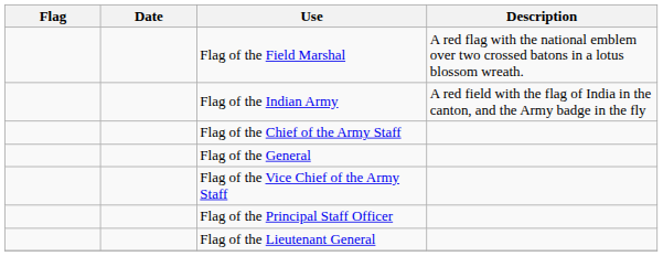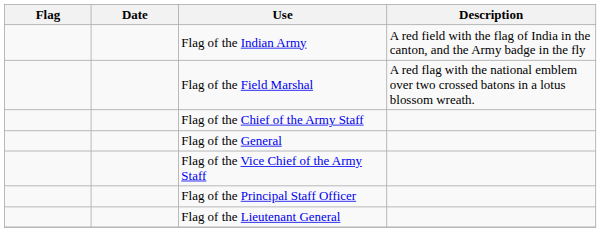 <table class="wikitable">
 <tr>
 <th style="width:100px;">Flag</th>
 <th style="width:100px;">Date</th>
 <th style="width:250px;">Use</th>
 <th style="width:250px;">Description</th>
 </tr>
 <tr>
 <td></td>
 <td></td>
-<td>Flag of the <a href='#'>Field Marshal</a></td>
-<td>A red flag with the national emblem over two crossed batons in a lotus blossom wreath.</td>
+<td>Flag of the <a href='#'>Indian Army</a></td>
+<td>A red field with the flag of India in the canton, and the Army badge in the fly</td>
 </tr>
 <tr>
 <td></td>
 <td></td>
-<td>Flag of the <a href='#'>Indian Army</a></td>
-<td>A red field with the flag of India in the canton, and the Army badge in the fly</td>
+<td>Flag of the <a href='#'>Field Marshal</a></td>
+<td>A red flag with the national emblem over two crossed batons in a lotus blossom wreath.</td>
 </tr>
 <tr>
 <td></td>
 <td></td>
 <td>Flag of the <a href='#'>Chief of the Army Staff</a></td>
 <td></td>
 </tr>
 <tr>
 <td></td>
 <td></td>
 <td>Flag of the <a href='#'>General</a></td>
 <td></td>
 </tr>
 <tr>
 <td></td>
 <td></td>
 <td>Flag of the <a href='#'>Vice Chief of the Army Staff</a></td>
 <td></td>
 </tr>
 <tr>
 <td></td>
 <td></td>
 <td>Flag of the <a href='#'>Principal Staff Officer</a></td>
 <td></td>
 </tr>
 <tr>
 <td></td>
 <td></td>
 <td>Flag of the <a href='#'>Lieutenant General</a></td>
 <td></td>
 </tr>
 <tr>
 </tr>
 </table>
